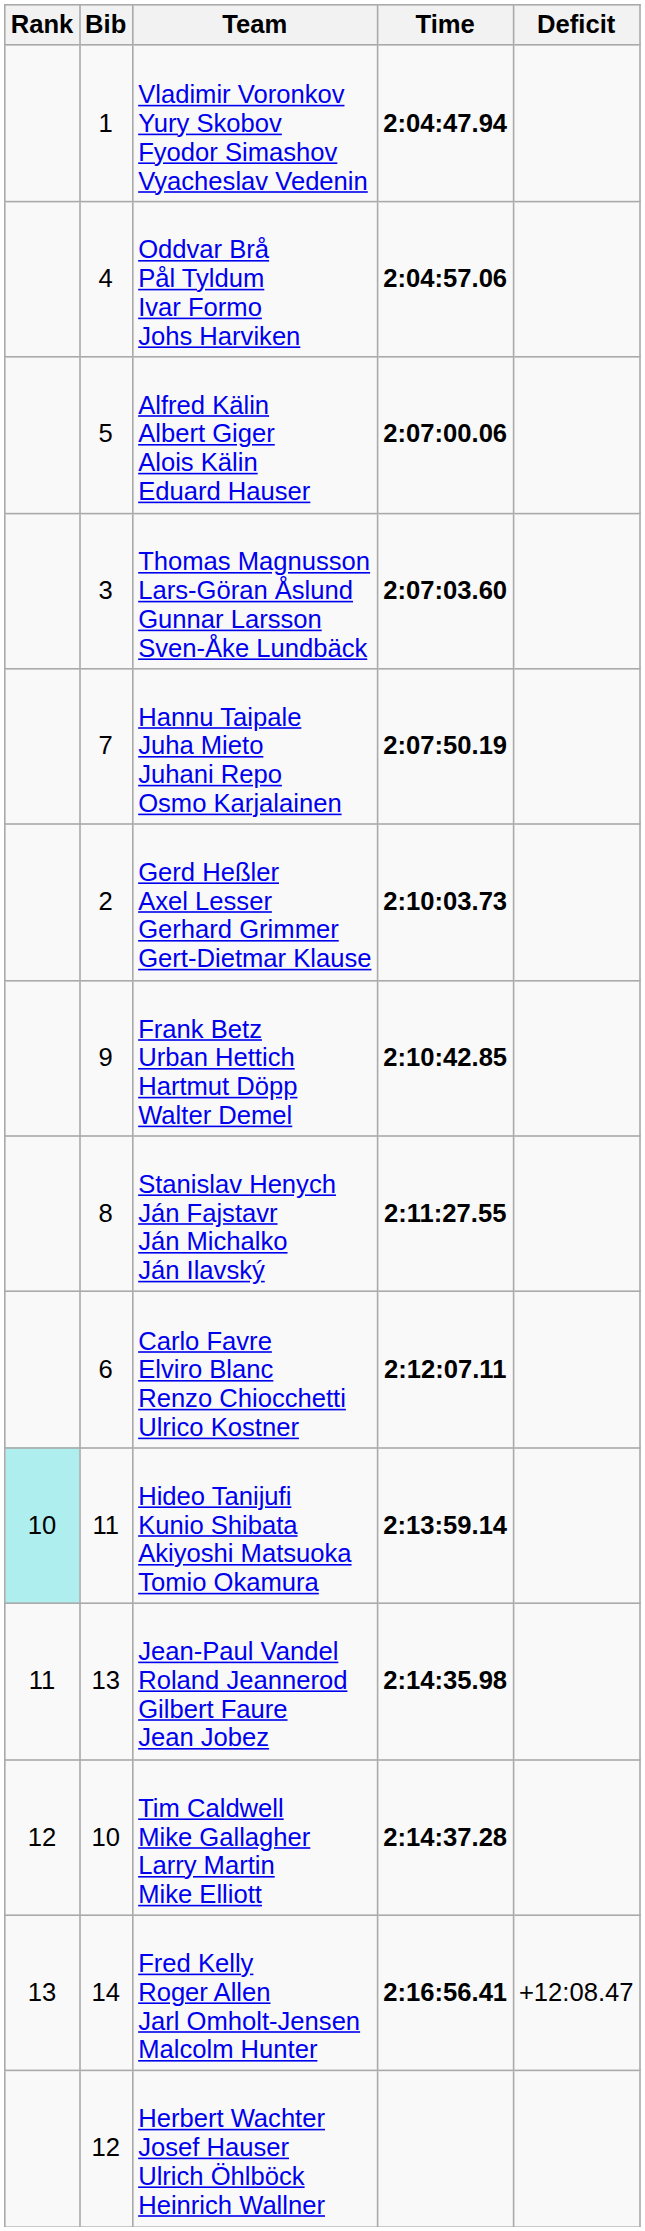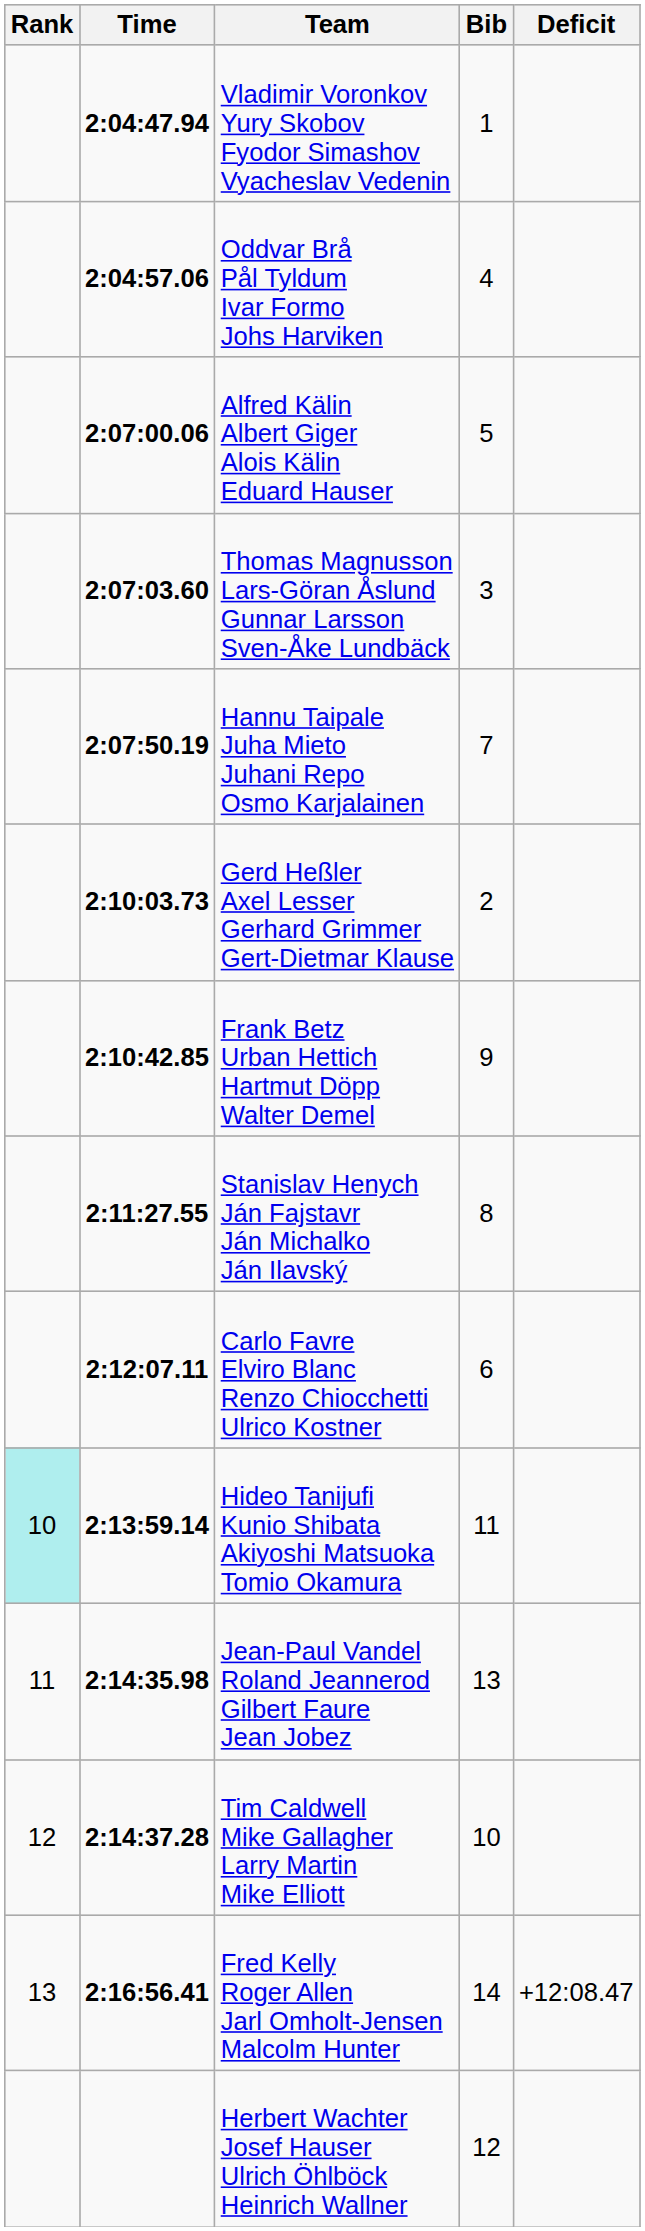 <table class="wikitable sortable" style="text-align:center">
 <tr>
 <th>Rank</th>
+<th>Time</th>
+<th>Team</th>
 <th>Bib</th>
-<th>Team</th>
-<th>Time</th>
 <th>Deficit</th>
 </tr>
 <tr>
 <td></td>
+<td><strong>2:04:47.94</strong></td>
+<td align="left"><br><a href='#'>Vladimir Voronkov</a><br><a href='#'>Yury Skobov</a><br><a href='#'>Fyodor Simashov</a><br><a href='#'>Vyacheslav Vedenin</a></td>
 <td>1</td>
-<td align="left"><br><a href='#'>Vladimir Voronkov</a><br><a href='#'>Yury Skobov</a><br><a href='#'>Fyodor Simashov</a><br><a href='#'>Vyacheslav Vedenin</a></td>
-<td><strong>2:04:47.94</strong></td>
 <td></td>
 </tr>
 <tr>
 <td></td>
+<td><strong>2:04:57.06</strong></td>
+<td align="left"><br><a href='#'>Oddvar Brå</a><br><a href='#'>Pål Tyldum</a><br><a href='#'>Ivar Formo</a><br><a href='#'>Johs Harviken</a></td>
 <td>4</td>
-<td align="left"><br><a href='#'>Oddvar Brå</a><br><a href='#'>Pål Tyldum</a><br><a href='#'>Ivar Formo</a><br><a href='#'>Johs Harviken</a></td>
-<td><strong>2:04:57.06</strong></td>
 <td align=right></td>
 </tr>
 <tr>
 <td></td>
+<td><strong>2:07:00.06</strong></td>
+<td align="left"><br><a href='#'>Alfred Kälin</a><br><a href='#'>Albert Giger</a><br><a href='#'>Alois Kälin</a><br><a href='#'>Eduard Hauser</a></td>
 <td>5</td>
-<td align="left"><br><a href='#'>Alfred Kälin</a><br><a href='#'>Albert Giger</a><br><a href='#'>Alois Kälin</a><br><a href='#'>Eduard Hauser</a></td>
-<td><strong>2:07:00.06</strong></td>
 <td align=right></td>
 </tr>
 <tr>
 <td></td>
+<td><strong>2:07:03.60</strong></td>
+<td align="left"><br><a href='#'>Thomas Magnusson</a><br><a href='#'>Lars-Göran Åslund</a><br><a href='#'>Gunnar Larsson</a><br><a href='#'>Sven-Åke Lundbäck</a></td>
 <td>3</td>
-<td align="left"><br><a href='#'>Thomas Magnusson</a><br><a href='#'>Lars-Göran Åslund</a><br><a href='#'>Gunnar Larsson</a><br><a href='#'>Sven-Åke Lundbäck</a></td>
-<td><strong>2:07:03.60</strong></td>
 <td align=right></td>
 </tr>
 <tr>
 <td></td>
+<td><strong>2:07:50.19</strong></td>
+<td align="left"><br><a href='#'>Hannu Taipale</a><br><a href='#'>Juha Mieto</a><br><a href='#'>Juhani Repo</a><br><a href='#'>Osmo Karjalainen</a></td>
 <td>7</td>
-<td align="left"><br><a href='#'>Hannu Taipale</a><br><a href='#'>Juha Mieto</a><br><a href='#'>Juhani Repo</a><br><a href='#'>Osmo Karjalainen</a></td>
-<td><strong>2:07:50.19</strong></td>
 <td align=right></td>
 </tr>
 <tr>
 <td></td>
+<td><strong>2:10:03.73</strong></td>
+<td align="left"><br><a href='#'>Gerd Heßler</a><br><a href='#'>Axel Lesser</a><br><a href='#'>Gerhard Grimmer</a><br><a href='#'>Gert-Dietmar Klause</a></td>
 <td>2</td>
-<td align="left"><br><a href='#'>Gerd Heßler</a><br><a href='#'>Axel Lesser</a><br><a href='#'>Gerhard Grimmer</a><br><a href='#'>Gert-Dietmar Klause</a></td>
-<td><strong>2:10:03.73</strong></td>
 <td align=right></td>
 </tr>
 <tr>
 <td></td>
+<td><strong>2:10:42.85</strong></td>
+<td align="left"><br><a href='#'>Frank Betz</a><br><a href='#'>Urban Hettich</a><br><a href='#'>Hartmut Döpp</a><br> <a href='#'>Walter Demel</a></td>
 <td>9</td>
-<td align="left"><br><a href='#'>Frank Betz</a><br><a href='#'>Urban Hettich</a><br><a href='#'>Hartmut Döpp</a><br> <a href='#'>Walter Demel</a></td>
-<td><strong>2:10:42.85</strong></td>
 <td align=right></td>
 </tr>
 <tr>
 <td></td>
+<td><strong>2:11:27.55</strong></td>
+<td align="left"><br><a href='#'>Stanislav Henych</a><br><a href='#'>Ján Fajstavr</a><br><a href='#'>Ján Michalko</a><br> <a href='#'>Ján Ilavský</a></td>
 <td>8</td>
-<td align="left"><br><a href='#'>Stanislav Henych</a><br><a href='#'>Ján Fajstavr</a><br><a href='#'>Ján Michalko</a><br> <a href='#'>Ján Ilavský</a></td>
-<td><strong>2:11:27.55</strong></td>
 <td align=right></td>
 </tr>
 <tr>
 <td></td>
+<td><strong>2:12:07.11</strong></td>
+<td align="left"><br><a href='#'>Carlo Favre</a><br><a href='#'>Elviro Blanc</a><br><a href='#'>Renzo Chiocchetti</a><br> <a href='#'>Ulrico Kostner</a></td>
 <td>6</td>
-<td align="left"><br><a href='#'>Carlo Favre</a><br><a href='#'>Elviro Blanc</a><br><a href='#'>Renzo Chiocchetti</a><br> <a href='#'>Ulrico Kostner</a></td>
-<td><strong>2:12:07.11</strong></td>
 <td align=right></td>
 </tr>
 <tr>
 <td style="background: paleturquoise;">10</td>
+<td><strong>2:13:59.14</strong></td>
+<td align="left"><br><a href='#'>Hideo Tanijufi</a><br><a href='#'>Kunio Shibata</a><br><a href='#'>Akiyoshi Matsuoka</a><br> <a href='#'>Tomio Okamura</a></td>
 <td>11</td>
-<td align="left"><br><a href='#'>Hideo Tanijufi</a><br><a href='#'>Kunio Shibata</a><br><a href='#'>Akiyoshi Matsuoka</a><br> <a href='#'>Tomio Okamura</a></td>
-<td><strong>2:13:59.14</strong></td>
 <td align=right></td>
 </tr>
 <tr>
 <td>11</td>
+<td><strong>2:14:35.98</strong></td>
+<td align="left"><br><a href='#'>Jean-Paul Vandel</a><br><a href='#'>Roland Jeannerod</a><br><a href='#'>Gilbert Faure</a><br> <a href='#'>Jean Jobez</a></td>
 <td>13</td>
-<td align="left"><br><a href='#'>Jean-Paul Vandel</a><br><a href='#'>Roland Jeannerod</a><br><a href='#'>Gilbert Faure</a><br> <a href='#'>Jean Jobez</a></td>
-<td><strong>2:14:35.98</strong></td>
 <td align=right></td>
 </tr>
 <tr>
 <td>12</td>
+<td><strong>2:14:37.28</strong></td>
+<td align="left"><br><a href='#'>Tim Caldwell</a><br><a href='#'>Mike Gallagher</a><br><a href='#'>Larry Martin</a><br><a href='#'>Mike Elliott</a></td>
 <td>10</td>
-<td align="left"><br><a href='#'>Tim Caldwell</a><br><a href='#'>Mike Gallagher</a><br><a href='#'>Larry Martin</a><br><a href='#'>Mike Elliott</a></td>
-<td><strong>2:14:37.28</strong></td>
 <td align=right></td>
 </tr>
 <tr>
 <td>13</td>
+<td><strong>2:16:56.41</strong></td>
+<td align="left"><br><a href='#'>Fred Kelly</a><br><a href='#'>Roger Allen</a><br><a href='#'>Jarl Omholt-Jensen</a><br> <a href='#'>Malcolm Hunter</a></td>
 <td>14</td>
-<td align="left"><br><a href='#'>Fred Kelly</a><br><a href='#'>Roger Allen</a><br><a href='#'>Jarl Omholt-Jensen</a><br> <a href='#'>Malcolm Hunter</a></td>
-<td><strong>2:16:56.41</strong></td>
 <td align=right>+12:08.47</td>
 </tr>
 <tr>
 <td></td>
+<td></td>
+<td align="left"><br><a href='#'>Herbert Wachter</a><br><a href='#'>Josef Hauser</a><br><a href='#'>Ulrich Öhlböck</a><br> <a href='#'>Heinrich Wallner</a></td>
 <td>12</td>
-<td align="left"><br><a href='#'>Herbert Wachter</a><br><a href='#'>Josef Hauser</a><br><a href='#'>Ulrich Öhlböck</a><br> <a href='#'>Heinrich Wallner</a></td>
-<td></td>
 <td></td>
 </tr>
 </table>
